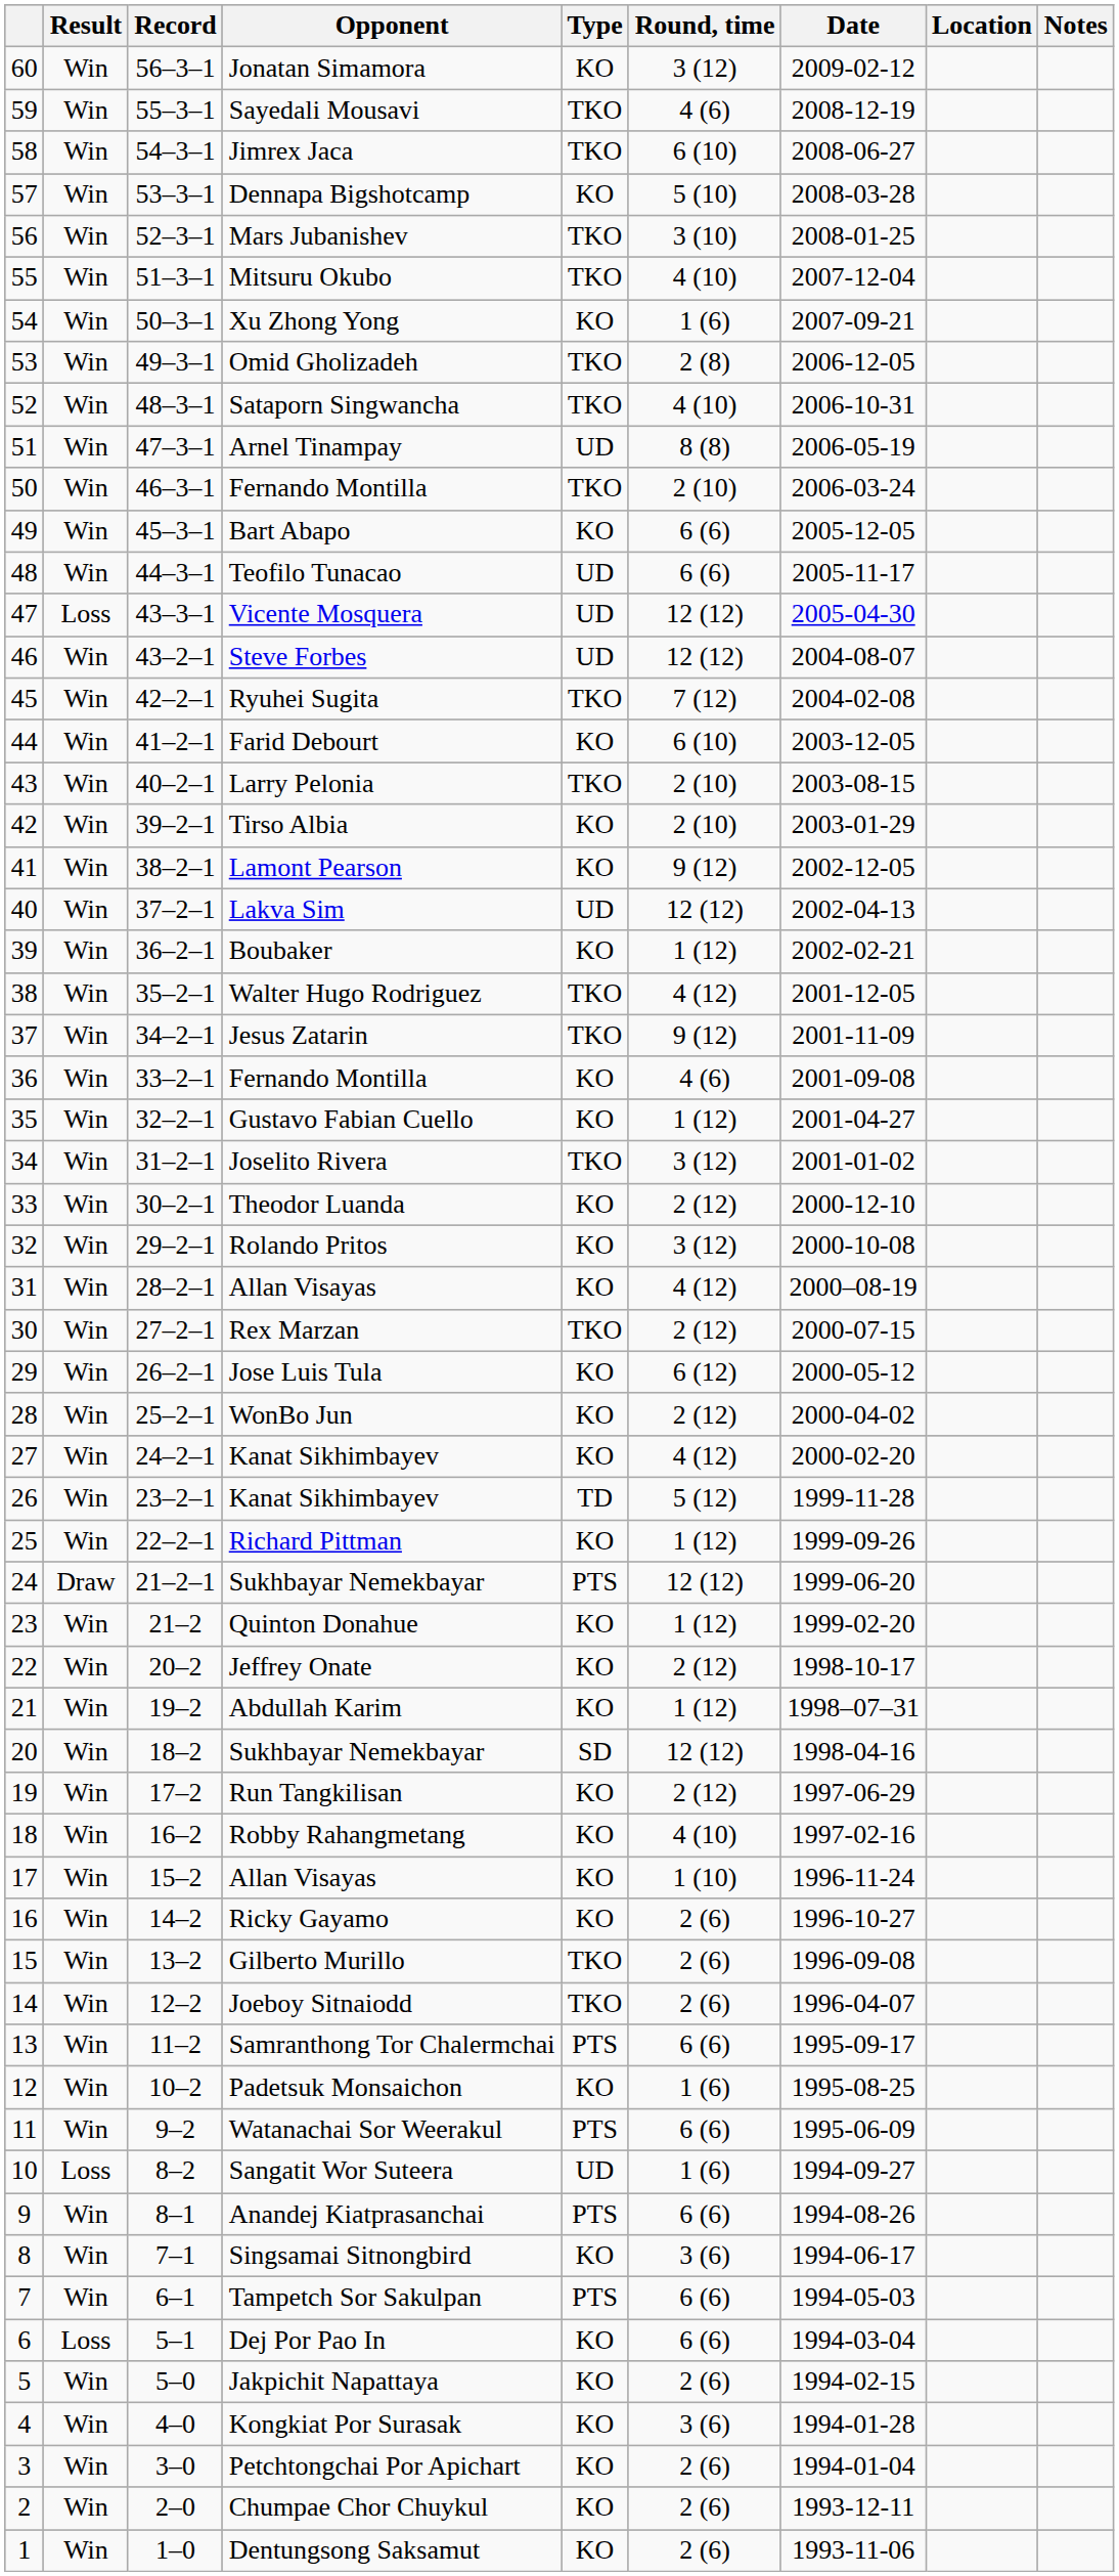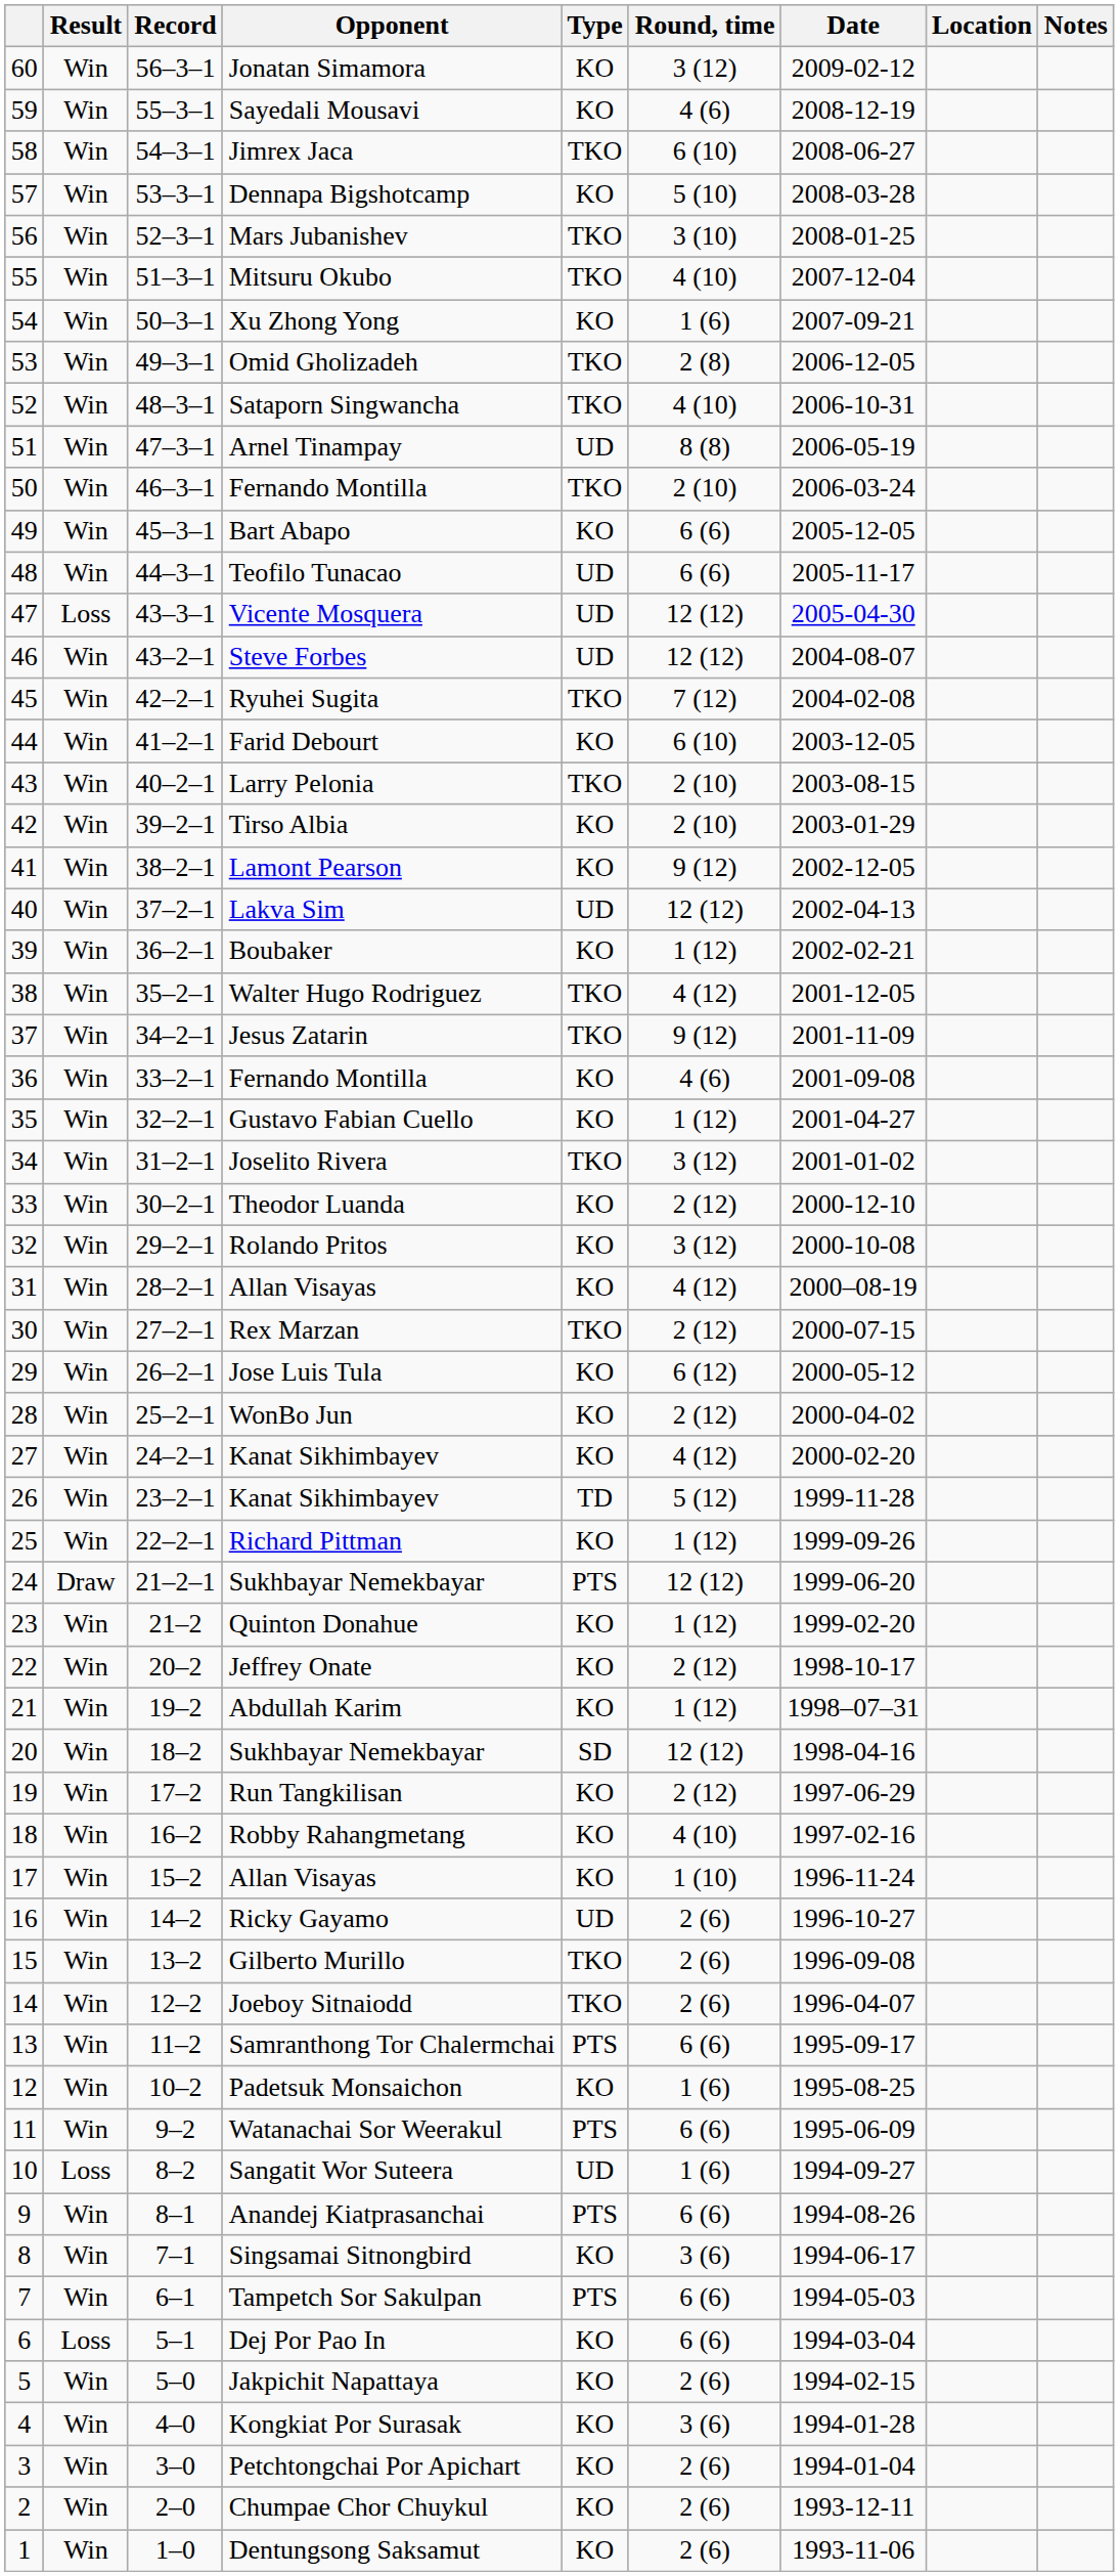 <table class=wikitable style=text-align:center>
 <tr>
 <th></th>
 <th>Result</th>
 <th>Record</th>
 <th>Opponent</th>
 <th>Type</th>
 <th>Round, time</th>
 <th>Date</th>
 <th>Location</th>
 <th>Notes</th>
 </tr>
 <tr>
 <td>60</td>
 <td>Win</td>
 <td>56–3–1</td>
 <td align=left>Jonatan Simamora</td>
 <td>KO</td>
 <td>3 (12)</td>
 <td>2009-02-12</td>
 <td align=left></td>
 <td align=left></td>
 </tr>
 <tr>
 <td>59</td>
 <td>Win</td>
 <td>55–3–1</td>
 <td align=left>Sayedali Mousavi</td>
-<td>TKO</td>
+<td>KO</td>
 <td>4 (6)</td>
 <td>2008-12-19</td>
 <td align=left></td>
 <td align=left></td>
 </tr>
 <tr>
 <td>58</td>
 <td>Win</td>
 <td>54–3–1</td>
 <td align=left>Jimrex Jaca</td>
 <td>TKO</td>
 <td>6 (10)</td>
 <td>2008-06-27</td>
 <td align=left></td>
 <td align=left></td>
 </tr>
 <tr>
 <td>57</td>
 <td>Win</td>
 <td>53–3–1</td>
 <td align=left>Dennapa Bigshotcamp</td>
 <td>KO</td>
 <td>5 (10)</td>
 <td>2008-03-28</td>
 <td align=left></td>
 <td align=left></td>
 </tr>
 <tr>
 <td>56</td>
 <td>Win</td>
 <td>52–3–1</td>
 <td align=left>Mars Jubanishev</td>
 <td>TKO</td>
 <td>3 (10)</td>
 <td>2008-01-25</td>
 <td align=left></td>
 <td align=left></td>
 </tr>
 <tr>
 <td>55</td>
 <td>Win</td>
 <td>51–3–1</td>
 <td align=left>Mitsuru Okubo</td>
 <td>TKO</td>
 <td>4 (10)</td>
 <td>2007-12-04</td>
 <td align=left></td>
 <td align=left></td>
 </tr>
 <tr>
 <td>54</td>
 <td>Win</td>
 <td>50–3–1</td>
 <td align=left>Xu Zhong Yong</td>
 <td>KO</td>
 <td>1 (6)</td>
 <td>2007-09-21</td>
 <td align=left></td>
 <td align=left></td>
 </tr>
 <tr>
 <td>53</td>
 <td>Win</td>
 <td>49–3–1</td>
 <td align=left>Omid Gholizadeh</td>
 <td>TKO</td>
 <td>2 (8)</td>
 <td>2006-12-05</td>
 <td align=left></td>
 <td align=left></td>
 </tr>
 <tr>
 <td>52</td>
 <td>Win</td>
 <td>48–3–1</td>
 <td align=left>Sataporn Singwancha</td>
 <td>TKO</td>
 <td>4 (10)</td>
 <td>2006-10-31</td>
 <td align=left></td>
 <td align=left></td>
 </tr>
 <tr>
 <td>51</td>
 <td>Win</td>
 <td>47–3–1</td>
 <td align=left>Arnel Tinampay</td>
 <td>UD</td>
 <td>8 (8)</td>
 <td>2006-05-19</td>
 <td align=left></td>
 <td align=left></td>
 </tr>
 <tr>
 <td>50</td>
 <td>Win</td>
 <td>46–3–1</td>
 <td align=left>Fernando Montilla</td>
 <td>TKO</td>
 <td>2 (10)</td>
 <td>2006-03-24</td>
 <td align=left></td>
 <td align=left></td>
 </tr>
 <tr>
 <td>49</td>
 <td>Win</td>
 <td>45–3–1</td>
 <td align=left>Bart Abapo</td>
 <td>KO</td>
 <td>6 (6)</td>
 <td>2005-12-05</td>
 <td align=left></td>
 <td align=left></td>
 </tr>
 <tr>
 <td>48</td>
 <td>Win</td>
 <td>44–3–1</td>
 <td align=left>Teofilo Tunacao</td>
 <td>UD</td>
 <td>6 (6)</td>
 <td>2005-11-17</td>
 <td align=left></td>
 <td align=left></td>
 </tr>
 <tr>
 <td>47</td>
 <td>Loss</td>
 <td>43–3–1</td>
 <td align=left><a href='#'>Vicente Mosquera</a></td>
 <td>UD</td>
 <td>12 (12)</td>
 <td><a href='#'>2005-04-30</a></td>
 <td align=left></td>
 <td align=left></td>
 </tr>
 <tr>
 <td>46</td>
 <td>Win</td>
 <td>43–2–1</td>
 <td align=left><a href='#'>Steve Forbes</a></td>
 <td>UD</td>
 <td>12 (12)</td>
 <td>2004-08-07</td>
 <td align=left></td>
 <td align=left></td>
 </tr>
 <tr>
 <td>45</td>
 <td>Win</td>
 <td>42–2–1</td>
 <td align=left>Ryuhei Sugita</td>
 <td>TKO</td>
 <td>7 (12)</td>
 <td>2004-02-08</td>
 <td align=left></td>
 <td align=left></td>
 </tr>
 <tr>
 <td>44</td>
 <td>Win</td>
 <td>41–2–1</td>
 <td align=left>Farid Debourt</td>
 <td>KO</td>
 <td>6 (10)</td>
 <td>2003-12-05</td>
 <td align=left></td>
 <td align=left></td>
 </tr>
 <tr>
 <td>43</td>
 <td>Win</td>
 <td>40–2–1</td>
 <td align=left>Larry Pelonia</td>
 <td>TKO</td>
 <td>2 (10)</td>
 <td>2003-08-15</td>
 <td align=left></td>
 <td align=left></td>
 </tr>
 <tr>
 <td>42</td>
 <td>Win</td>
 <td>39–2–1</td>
 <td align=left>Tirso Albia</td>
 <td>KO</td>
 <td>2 (10)</td>
 <td>2003-01-29</td>
 <td align=left></td>
 <td align=left></td>
 </tr>
 <tr>
 <td>41</td>
 <td>Win</td>
 <td>38–2–1</td>
 <td align=left><a href='#'>Lamont Pearson</a></td>
 <td>KO</td>
 <td>9 (12)</td>
 <td>2002-12-05</td>
 <td align=left></td>
 <td align=left></td>
 </tr>
 <tr>
 <td>40</td>
 <td>Win</td>
 <td>37–2–1</td>
 <td align=left><a href='#'>Lakva Sim</a></td>
 <td>UD</td>
 <td>12 (12)</td>
 <td>2002-04-13</td>
 <td align=left></td>
 <td align=left></td>
 </tr>
 <tr>
 <td>39</td>
 <td>Win</td>
 <td>36–2–1</td>
 <td align=left>Boubaker</td>
 <td>KO</td>
 <td>1 (12)</td>
 <td>2002-02-21</td>
 <td align=left></td>
 <td align=left></td>
 </tr>
 <tr>
 <td>38</td>
 <td>Win</td>
 <td>35–2–1</td>
 <td align=left>Walter Hugo Rodriguez</td>
 <td>TKO</td>
 <td>4 (12)</td>
 <td>2001-12-05</td>
 <td align=left></td>
 <td align=left></td>
 </tr>
 <tr>
 <td>37</td>
 <td>Win</td>
 <td>34–2–1</td>
 <td align=left>Jesus Zatarin</td>
 <td>TKO</td>
 <td>9 (12)</td>
 <td>2001-11-09</td>
 <td align=left></td>
 <td align=left></td>
 </tr>
 <tr>
 <td>36</td>
 <td>Win</td>
 <td>33–2–1</td>
 <td align=left>Fernando Montilla</td>
 <td>KO</td>
 <td>4 (6)</td>
 <td>2001-09-08</td>
 <td align=left></td>
 <td align=left></td>
 </tr>
 <tr>
 <td>35</td>
 <td>Win</td>
 <td>32–2–1</td>
 <td align=left>Gustavo Fabian Cuello</td>
 <td>KO</td>
 <td>1 (12)</td>
 <td>2001-04-27</td>
 <td align=left></td>
 <td align=left></td>
 </tr>
 <tr>
 <td>34</td>
 <td>Win</td>
 <td>31–2–1</td>
 <td align=left>Joselito Rivera</td>
 <td>TKO</td>
 <td>3 (12)</td>
 <td>2001-01-02</td>
 <td align=left></td>
 <td align=left></td>
 </tr>
 <tr>
 <td>33</td>
 <td>Win</td>
 <td>30–2–1</td>
 <td align=left>Theodor Luanda</td>
 <td>KO</td>
 <td>2 (12)</td>
 <td>2000-12-10</td>
 <td align=left></td>
 <td align=left></td>
 </tr>
 <tr>
 <td>32</td>
 <td>Win</td>
 <td>29–2–1</td>
 <td align=left>Rolando Pritos</td>
 <td>KO</td>
 <td>3 (12)</td>
 <td>2000-10-08</td>
 <td align=left></td>
 <td align=left></td>
 </tr>
 <tr>
 <td>31</td>
 <td>Win</td>
 <td>28–2–1</td>
 <td align=left>Allan Visayas</td>
 <td>KO</td>
 <td>4 (12)</td>
 <td>2000–08-19</td>
 <td align=left></td>
 <td align=left></td>
 </tr>
 <tr>
 <td>30</td>
 <td>Win</td>
 <td>27–2–1</td>
 <td align=left>Rex Marzan</td>
 <td>TKO</td>
 <td>2 (12)</td>
 <td>2000-07-15</td>
 <td align=left></td>
 <td align=left></td>
 </tr>
 <tr>
 <td>29</td>
 <td>Win</td>
 <td>26–2–1</td>
 <td align=left>Jose Luis Tula</td>
 <td>KO</td>
 <td>6 (12)</td>
 <td>2000-05-12</td>
 <td align=left></td>
 <td align=left></td>
 </tr>
 <tr>
 <td>28</td>
 <td>Win</td>
 <td>25–2–1</td>
 <td align=left>WonBo Jun</td>
 <td>KO</td>
 <td>2 (12)</td>
 <td>2000-04-02</td>
 <td align=left></td>
 <td align=left></td>
 </tr>
 <tr>
 <td>27</td>
 <td>Win</td>
 <td>24–2–1</td>
 <td align=left>Kanat Sikhimbayev</td>
 <td>KO</td>
 <td>4 (12)</td>
 <td>2000-02-20</td>
 <td align=left></td>
 <td align=left></td>
 </tr>
 <tr>
 <td>26</td>
 <td>Win</td>
 <td>23–2–1</td>
 <td align=left>Kanat Sikhimbayev</td>
 <td>TD</td>
 <td>5 (12)</td>
 <td>1999-11-28</td>
 <td align=left></td>
 <td align=left></td>
 </tr>
 <tr>
 <td>25</td>
 <td>Win</td>
 <td>22–2–1</td>
 <td align=left><a href='#'>Richard Pittman</a></td>
 <td>KO</td>
 <td>1 (12)</td>
 <td>1999-09-26</td>
 <td align=left></td>
 <td align=left></td>
 </tr>
 <tr>
 <td>24</td>
 <td>Draw</td>
 <td>21–2–1</td>
 <td align=left>Sukhbayar Nemekbayar</td>
 <td>PTS</td>
 <td>12 (12)</td>
 <td>1999-06-20</td>
 <td align=left></td>
 <td align=left></td>
 </tr>
 <tr>
 <td>23</td>
 <td>Win</td>
 <td>21–2</td>
 <td align=left>Quinton Donahue</td>
 <td>KO</td>
 <td>1 (12)</td>
 <td>1999-02-20</td>
 <td align=left></td>
 <td align=left></td>
 </tr>
 <tr>
 <td>22</td>
 <td>Win</td>
 <td>20–2</td>
 <td align=left>Jeffrey Onate</td>
 <td>KO</td>
 <td>2 (12)</td>
 <td>1998-10-17</td>
 <td align=left></td>
 <td align=left></td>
 </tr>
 <tr>
 <td>21</td>
 <td>Win</td>
 <td>19–2</td>
 <td align=left>Abdullah Karim</td>
 <td>KO</td>
 <td>1 (12)</td>
 <td>1998–07–31</td>
 <td align=left></td>
 <td align=left></td>
 </tr>
 <tr>
 <td>20</td>
 <td>Win</td>
 <td>18–2</td>
 <td align=left>Sukhbayar Nemekbayar</td>
 <td>SD</td>
 <td>12 (12)</td>
 <td>1998-04-16</td>
 <td align=left></td>
 <td align=left></td>
 </tr>
 <tr>
 <td>19</td>
 <td>Win</td>
 <td>17–2</td>
 <td align=left>Run Tangkilisan</td>
 <td>KO</td>
 <td>2 (12)</td>
 <td>1997-06-29</td>
 <td align=left></td>
 <td align=left></td>
 </tr>
 <tr>
 <td>18</td>
 <td>Win</td>
 <td>16–2</td>
 <td align=left>Robby Rahangmetang</td>
 <td>KO</td>
 <td>4 (10)</td>
 <td>1997-02-16</td>
 <td align=left></td>
 <td align=left></td>
 </tr>
 <tr>
 <td>17</td>
 <td>Win</td>
 <td>15–2</td>
 <td align=left>Allan Visayas</td>
 <td>KO</td>
 <td>1 (10)</td>
 <td>1996-11-24</td>
 <td align=left></td>
 <td align=left></td>
 </tr>
 <tr>
 <td>16</td>
 <td>Win</td>
 <td>14–2</td>
 <td align=left>Ricky Gayamo</td>
-<td>KO</td>
+<td>UD</td>
 <td>2 (6)</td>
 <td>1996-10-27</td>
 <td align=left></td>
 <td align=left></td>
 </tr>
 <tr>
 <td>15</td>
 <td>Win</td>
 <td>13–2</td>
 <td align=left>Gilberto Murillo</td>
 <td>TKO</td>
 <td>2 (6)</td>
 <td>1996-09-08</td>
 <td align=left></td>
 <td align=left></td>
 </tr>
 <tr>
 <td>14</td>
 <td>Win</td>
 <td>12–2</td>
 <td align=left>Joeboy Sitnaiodd</td>
 <td>TKO</td>
 <td>2 (6)</td>
 <td>1996-04-07</td>
 <td align=left></td>
 <td align=left></td>
 </tr>
 <tr>
 <td>13</td>
 <td>Win</td>
 <td>11–2</td>
 <td align=left>Samranthong Tor Chalermchai</td>
 <td>PTS</td>
 <td>6 (6)</td>
 <td>1995-09-17</td>
 <td align=left></td>
 <td align=left></td>
 </tr>
 <tr>
 <td>12</td>
 <td>Win</td>
 <td>10–2</td>
 <td align=left>Padetsuk Monsaichon</td>
 <td>KO</td>
 <td>1 (6)</td>
 <td>1995-08-25</td>
 <td align=left></td>
 <td align=left></td>
 </tr>
 <tr>
 <td>11</td>
 <td>Win</td>
 <td>9–2</td>
 <td align=left>Watanachai Sor Weerakul</td>
 <td>PTS</td>
 <td>6 (6)</td>
 <td>1995-06-09</td>
 <td align=left></td>
 <td align=left></td>
 </tr>
 <tr>
 <td>10</td>
 <td>Loss</td>
 <td>8–2</td>
 <td align=left>Sangatit Wor Suteera</td>
 <td>UD</td>
 <td>1 (6)</td>
 <td>1994-09-27</td>
 <td align=left></td>
 <td align=left></td>
 </tr>
 <tr>
 <td>9</td>
 <td>Win</td>
 <td>8–1</td>
 <td align=left>Anandej Kiatprasanchai</td>
 <td>PTS</td>
 <td>6 (6)</td>
 <td>1994-08-26</td>
 <td align=left></td>
 <td align=left></td>
 </tr>
 <tr>
 <td>8</td>
 <td>Win</td>
 <td>7–1</td>
 <td align=left>Singsamai Sitnongbird</td>
 <td>KO</td>
 <td>3 (6)</td>
 <td>1994-06-17</td>
 <td align=left></td>
 <td align=left></td>
 </tr>
 <tr>
 <td>7</td>
 <td>Win</td>
 <td>6–1</td>
 <td align=left>Tampetch Sor Sakulpan</td>
 <td>PTS</td>
 <td>6 (6)</td>
 <td>1994-05-03</td>
 <td align=left></td>
 <td align=left></td>
 </tr>
 <tr>
 <td>6</td>
 <td>Loss</td>
 <td>5–1</td>
 <td align=left>Dej Por Pao In</td>
 <td>KO</td>
 <td>6 (6)</td>
 <td>1994-03-04</td>
 <td align=left></td>
 <td align=left></td>
 </tr>
 <tr>
 <td>5</td>
 <td>Win</td>
 <td>5–0</td>
 <td align=left>Jakpichit Napattaya</td>
 <td>KO</td>
 <td>2 (6)</td>
 <td>1994-02-15</td>
 <td align=left></td>
 <td align=left></td>
 </tr>
 <tr>
 <td>4</td>
 <td>Win</td>
 <td>4–0</td>
 <td align=left>Kongkiat Por Surasak</td>
 <td>KO</td>
 <td>3 (6)</td>
 <td>1994-01-28</td>
 <td align=left></td>
 <td align=left></td>
 </tr>
 <tr>
 <td>3</td>
 <td>Win</td>
 <td>3–0</td>
 <td align=left>Petchtongchai Por Apichart</td>
 <td>KO</td>
 <td>2 (6)</td>
 <td>1994-01-04</td>
 <td align=left></td>
 <td align=left></td>
 </tr>
 <tr>
 <td>2</td>
 <td>Win</td>
 <td>2–0</td>
 <td align=left>Chumpae Chor Chuykul</td>
 <td>KO</td>
 <td>2 (6)</td>
 <td>1993-12-11</td>
 <td align=left></td>
 <td align=left></td>
 </tr>
 <tr>
 <td>1</td>
 <td>Win</td>
 <td>1–0</td>
 <td align=left>Dentungsong Saksamut</td>
 <td>KO</td>
 <td>2 (6)</td>
 <td>1993-11-06</td>
 <td align=left></td>
 <td align=left></td>
 </tr>
 </table>
